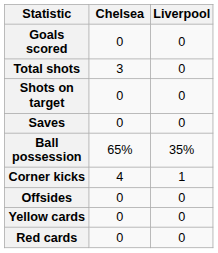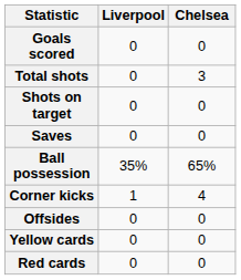 <table class="wikitable plainrowheaders" style="text-align:center">
 <tr>
 <th scope="col" style="width:100px">Statistic</th>
+<th scope="col" style="width:70px">Liverpool</th>
 <th scope="col" style="width:70px">Chelsea</th>
-<th scope="col" style="width:70px">Liverpool</th>
 </tr>
 <tr>
 <th scope=row>Goals scored</th>
 <td>0</td>
 <td>0</td>
 </tr>
 <tr>
 <th scope=row>Total shots</th>
+<td>0</td>
 <td>3</td>
-<td>0</td>
 </tr>
 <tr>
 <th scope=row>Shots on target</th>
 <td>0</td>
 <td>0</td>
 </tr>
 <tr>
 <th scope=row>Saves</th>
 <td>0</td>
 <td>0</td>
 </tr>
 <tr>
 <th scope=row>Ball possession</th>
+<td>35%</td>
 <td>65%</td>
-<td>35%</td>
 </tr>
 <tr>
 <th scope=row>Corner kicks</th>
+<td>1</td>
 <td>4</td>
-<td>1</td>
 </tr>
 <tr>
 <th scope=row>Offsides</th>
 <td>0</td>
 <td>0</td>
 </tr>
 <tr>
 <th scope=row>Yellow cards</th>
 <td>0</td>
 <td>0</td>
 </tr>
 <tr>
 <th scope=row>Red cards</th>
 <td>0</td>
 <td>0</td>
 </tr>
 </table>
